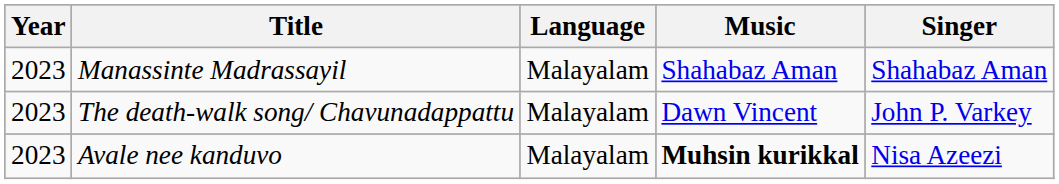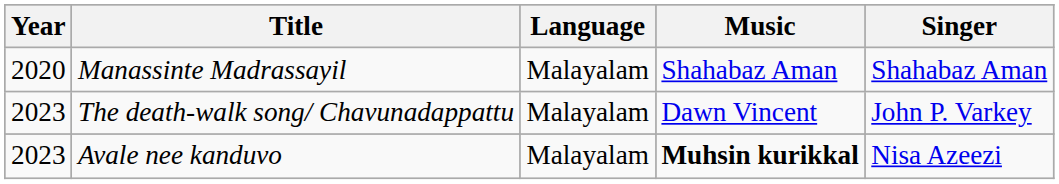 <table class="wikitable sortable">
 <tr>
 <th>Year</th>
 <th>Title</th>
 <th>Language</th>
 <th>Music</th>
 <th>Singer</th>
 </tr>
 <tr>
-<td>2023</td>
+<td>2020</td>
 <td><em>Manassinte Madrassayil</em></td>
 <td>Malayalam</td>
 <td><a href='#'>Shahabaz Aman</a></td>
 <td><a href='#'>Shahabaz Aman</a></td>
 </tr>
 <tr>
 <td>2023</td>
 <td><em>The death-walk song/ Chavunadappattu</em></td>
 <td>Malayalam</td>
 <td><a href='#'>Dawn Vincent</a></td>
 <td><a href='#'>John P. Varkey</a></td>
 </tr>
 <tr>
 <td>2023</td>
 <td><em>Avale nee kanduvo</em></td>
 <td>Malayalam</td>
 <td><strong>Muhsin kurikkal</strong></td>
 <td><a href='#'>Nisa Azeezi</a></td>
 </tr>
 </table>
